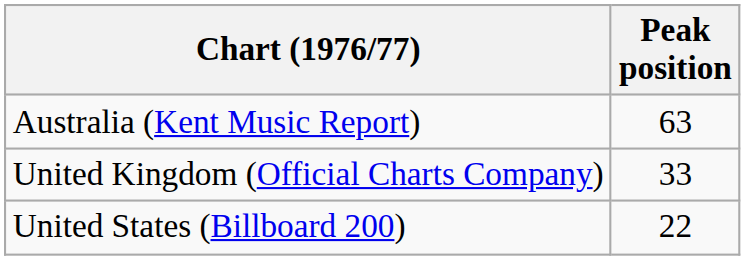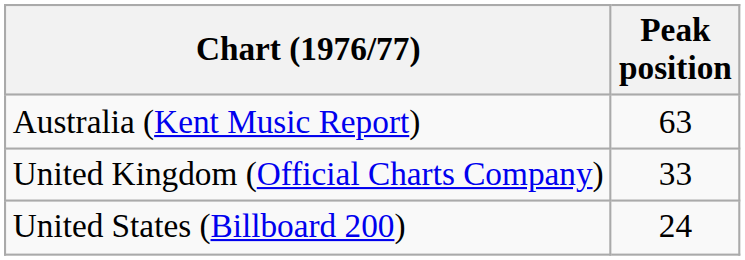 <table class="wikitable">
 <tr>
 <th>Chart (1976/77)</th>
 <th>Peak<br> position</th>
 </tr>
 <tr>
 <td>Australia (<a href='#'>Kent Music Report</a>)</td>
 <td align="center">63</td>
 </tr>
 <tr>
 <td>United Kingdom (<a href='#'>Official Charts Company</a>)</td>
 <td align="center">33</td>
 </tr>
 <tr>
 <td>United States (<a href='#'>Billboard 200</a>)</td>
-<td align="center">22</td>
+<td align="center">24</td>
 </tr>
 </table>
